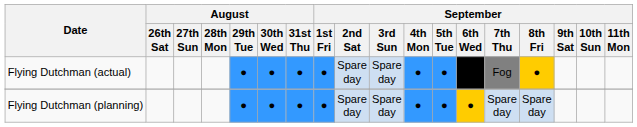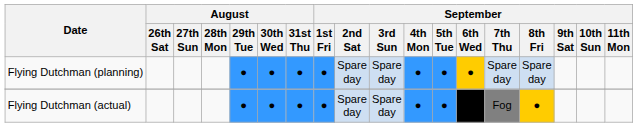 <table class="wikitable" style="margin:0.5em auto; font-size:90%; line-height:1.25em;">
 <tr>
 <th rowspan=2>Date</th>
 <th colspan=6>August</th>
 <th colspan=11>September</th>
 </tr>
 <tr>
 <th>26th<br>Sat</th>
 <th>27th<br>Sun</th>
 <th>28th<br>Mon</th>
 <th>29th<br>Tue</th>
 <th>30th<br>Wed</th>
 <th>31st<br>Thu</th>
 <th>1st<br>Fri</th>
 <th>2nd<br>Sat</th>
 <th>3rd<br>Sun</th>
 <th>4th<br>Mon</th>
 <th>5th<br>Tue</th>
 <th>6th<br>Wed</th>
 <th>7th<br>Thu</th>
 <th>8th<br>Fri</th>
 <th>9th<br>Sat</th>
 <th>10th<br>Sun</th>
 <th>11th<br>Mon</th>
 </tr>
 <tr align="center">
+<td align="left">Flying Dutchman (planning)</td>
+<td></td>
+<td></td>
+<td></td>
+<td bgcolor=#3399ff><span>●</span></td>
+<td bgcolor=#3399ff><span>●</span></td>
+<td bgcolor=#3399ff><span>●</span></td>
+<td bgcolor=#3399ff><span>●</span></td>
+<td bgcolor=#cedff2>Spare<br>day</td>
+<td bgcolor=#cedff2>Spare<br>day</td>
+<td bgcolor=#3399ff><span>●</span></td>
+<td bgcolor=#3399ff><span>●</span></td>
+<td bgcolor=#ffcc00><span>●</span></td>
+<td bgcolor=#cedff2>Spare<br>day</td>
+<td bgcolor=#cedff2>Spare<br>day</td>
+<td></td>
+<td></td>
+<td></td>
+</tr>
+<tr>
+</tr>
+<tr align="center">
 <td align="left">Flying Dutchman (actual)</td>
 <td></td>
 <td></td>
 <td></td>
 <td bgcolor=#3399ff><span>●</span></td>
 <td bgcolor=#3399ff><span>●</span></td>
 <td bgcolor=#3399ff><span>●</span></td>
 <td bgcolor=#3399ff><span>●</span></td>
 <td bgcolor=#cedff2>Spare<br>day</td>
 <td bgcolor=#cedff2>Spare<br>day</td>
 <td bgcolor=#3399ff><span>●</span></td>
 <td bgcolor=#3399ff><span>●</span></td>
 <td bgcolor=#000000></td>
 <td bgcolor=gray>Fog</td>
 <td bgcolor=#ffcc00><span>●</span></td>
 <td></td>
 <td></td>
 <td></td>
 </tr>
-<tr>
-</tr>
-<tr align="center">
-<td align="left">Flying Dutchman (planning)</td>
-<td></td>
-<td></td>
-<td></td>
-<td bgcolor=#3399ff><span>●</span></td>
-<td bgcolor=#3399ff><span>●</span></td>
-<td bgcolor=#3399ff><span>●</span></td>
-<td bgcolor=#3399ff><span>●</span></td>
-<td bgcolor=#cedff2>Spare<br>day</td>
-<td bgcolor=#cedff2>Spare<br>day</td>
-<td bgcolor=#3399ff><span>●</span></td>
-<td bgcolor=#3399ff><span>●</span></td>
-<td bgcolor=#ffcc00><span>●</span></td>
-<td bgcolor=#cedff2>Spare<br>day</td>
-<td bgcolor=#cedff2>Spare<br>day</td>
-<td></td>
-<td></td>
-<td></td>
-</tr>
 </table>
